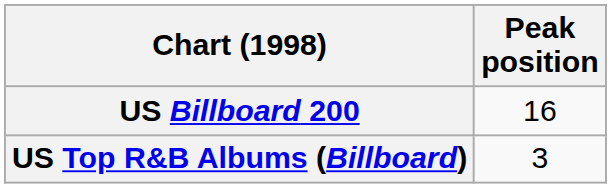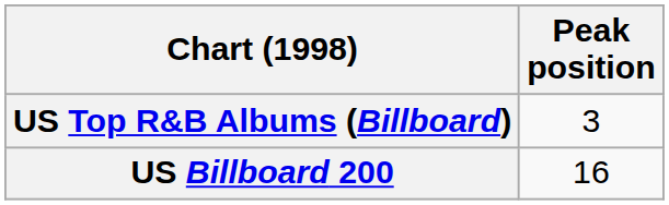 <table class="wikitable sortable plainrowheaders" style="text-align:center">
 <tr>
 <th scope="col">Chart (1998)</th>
 <th scope="col">Peak<br> position</th>
 </tr>
 <tr>
+<th scope="row">US <a href='#'>Top R&B Albums</a> (<em><a href='#'>Billboard</a></em>)</th>
+<td>3</td>
+</tr>
+<tr>
 <th scope="row">US <a href='#'><em>Billboard</em> 200</a></th>
 <td>16</td>
 </tr>
-<tr>
-<th scope="row">US <a href='#'>Top R&B Albums</a> (<em><a href='#'>Billboard</a></em>)</th>
-<td>3</td>
-</tr>
 </table>
